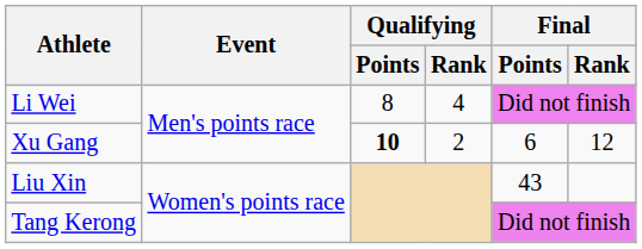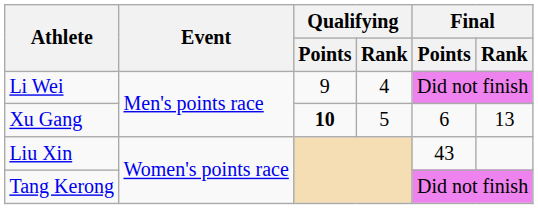 <table class=wikitable style="font-size:90%">
 <tr>
 <th rowspan=2>Athlete</th>
 <th rowspan=2>Event</th>
 <th colspan=2>Qualifying</th>
 <th colspan=2>Final</th>
 </tr>
 <tr>
 <th>Points</th>
 <th>Rank</th>
 <th>Points</th>
 <th>Rank</th>
 </tr>
 <tr>
 <td><a href='#'>Li Wei</a></td>
 <td rowspan=2><a href='#'>Men's points race</a></td>
-<td align=center>8</td>
+<td align=center>9</td>
 <td align=center>4</td>
 <td colspan="2"  style="text-align:center; background:violet;">Did not finish</td>
 </tr>
 <tr>
 <td><a href='#'>Xu Gang</a></td>
 <td align=center><strong>10</strong></td>
-<td align=center>2</td>
+<td align=center>5</td>
 <td align=center>6</td>
-<td align=center>12</td>
+<td align=center>13</td>
 </tr>
 <tr>
 <td><a href='#'>Liu Xin</a></td>
 <td rowspan=2><a href='#'>Women's points race</a></td>
 <td colspan="2" rowspan=2 style="text-align:center; background:wheat;"></td>
 <td align=center>43</td>
 <td align=center></td>
 </tr>
 <tr>
 <td><a href='#'>Tang Kerong</a></td>
 <td colspan="2"  style="text-align:center; background:violet;">Did not finish</td>
 </tr>
 </table>
